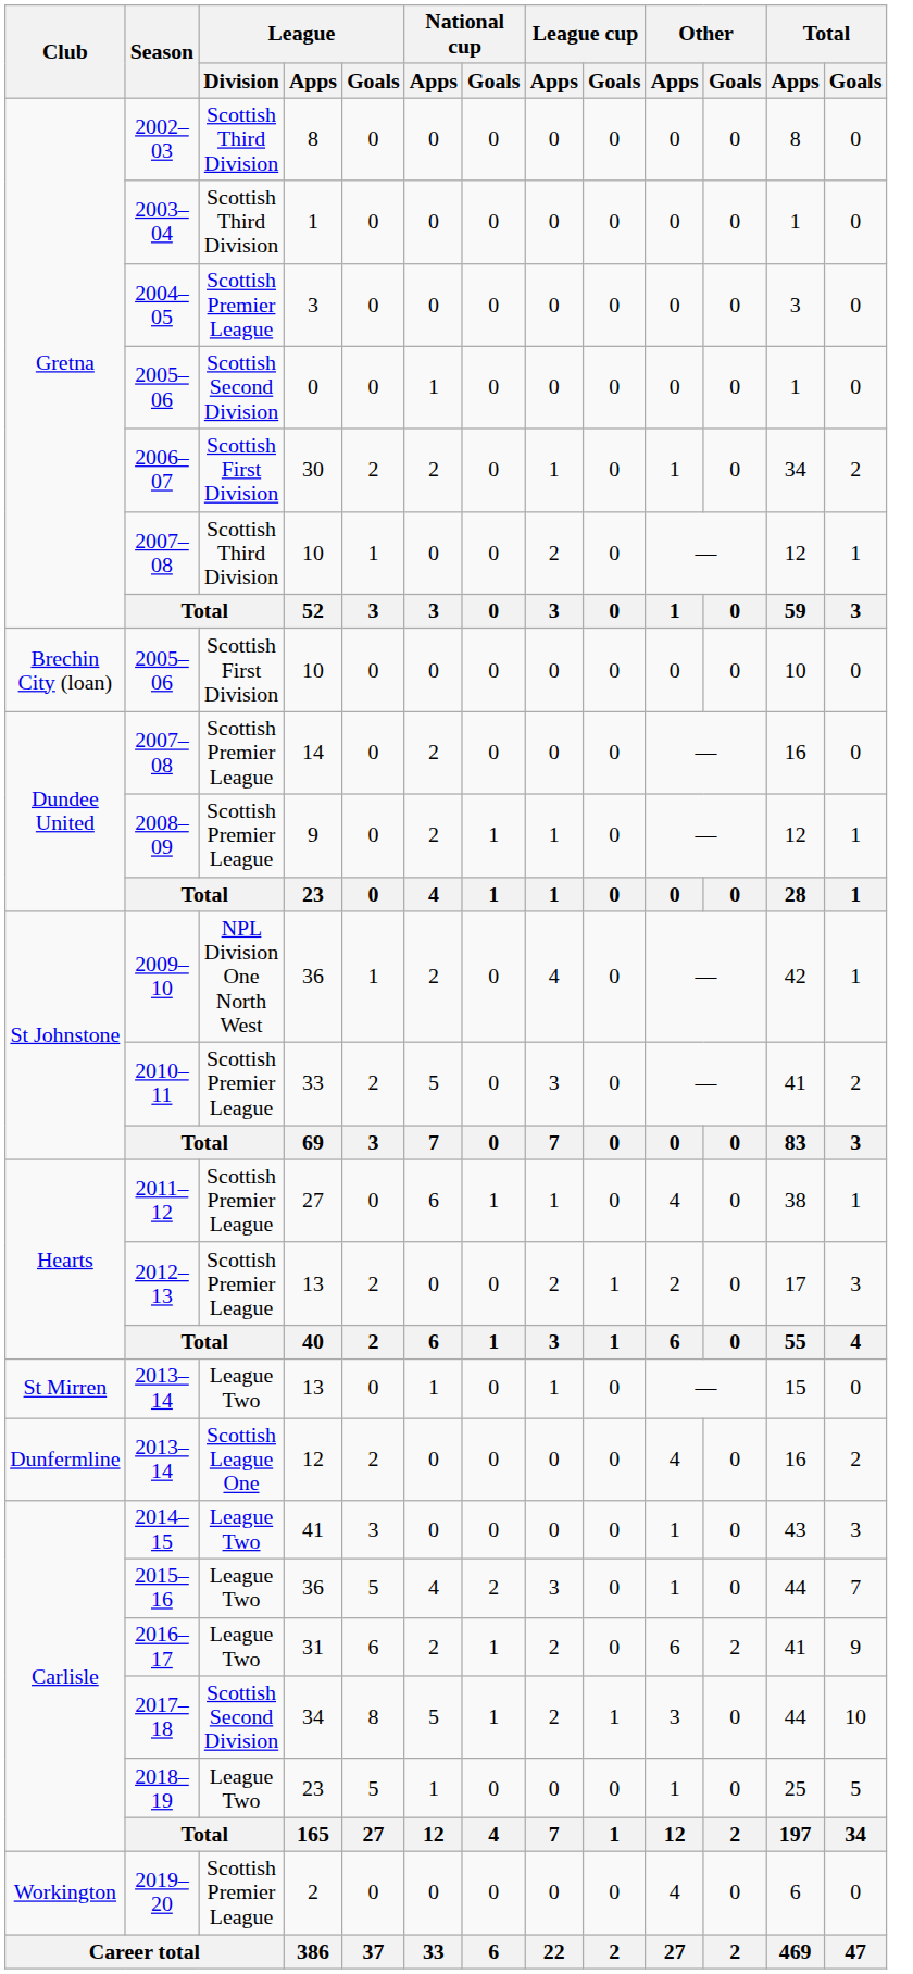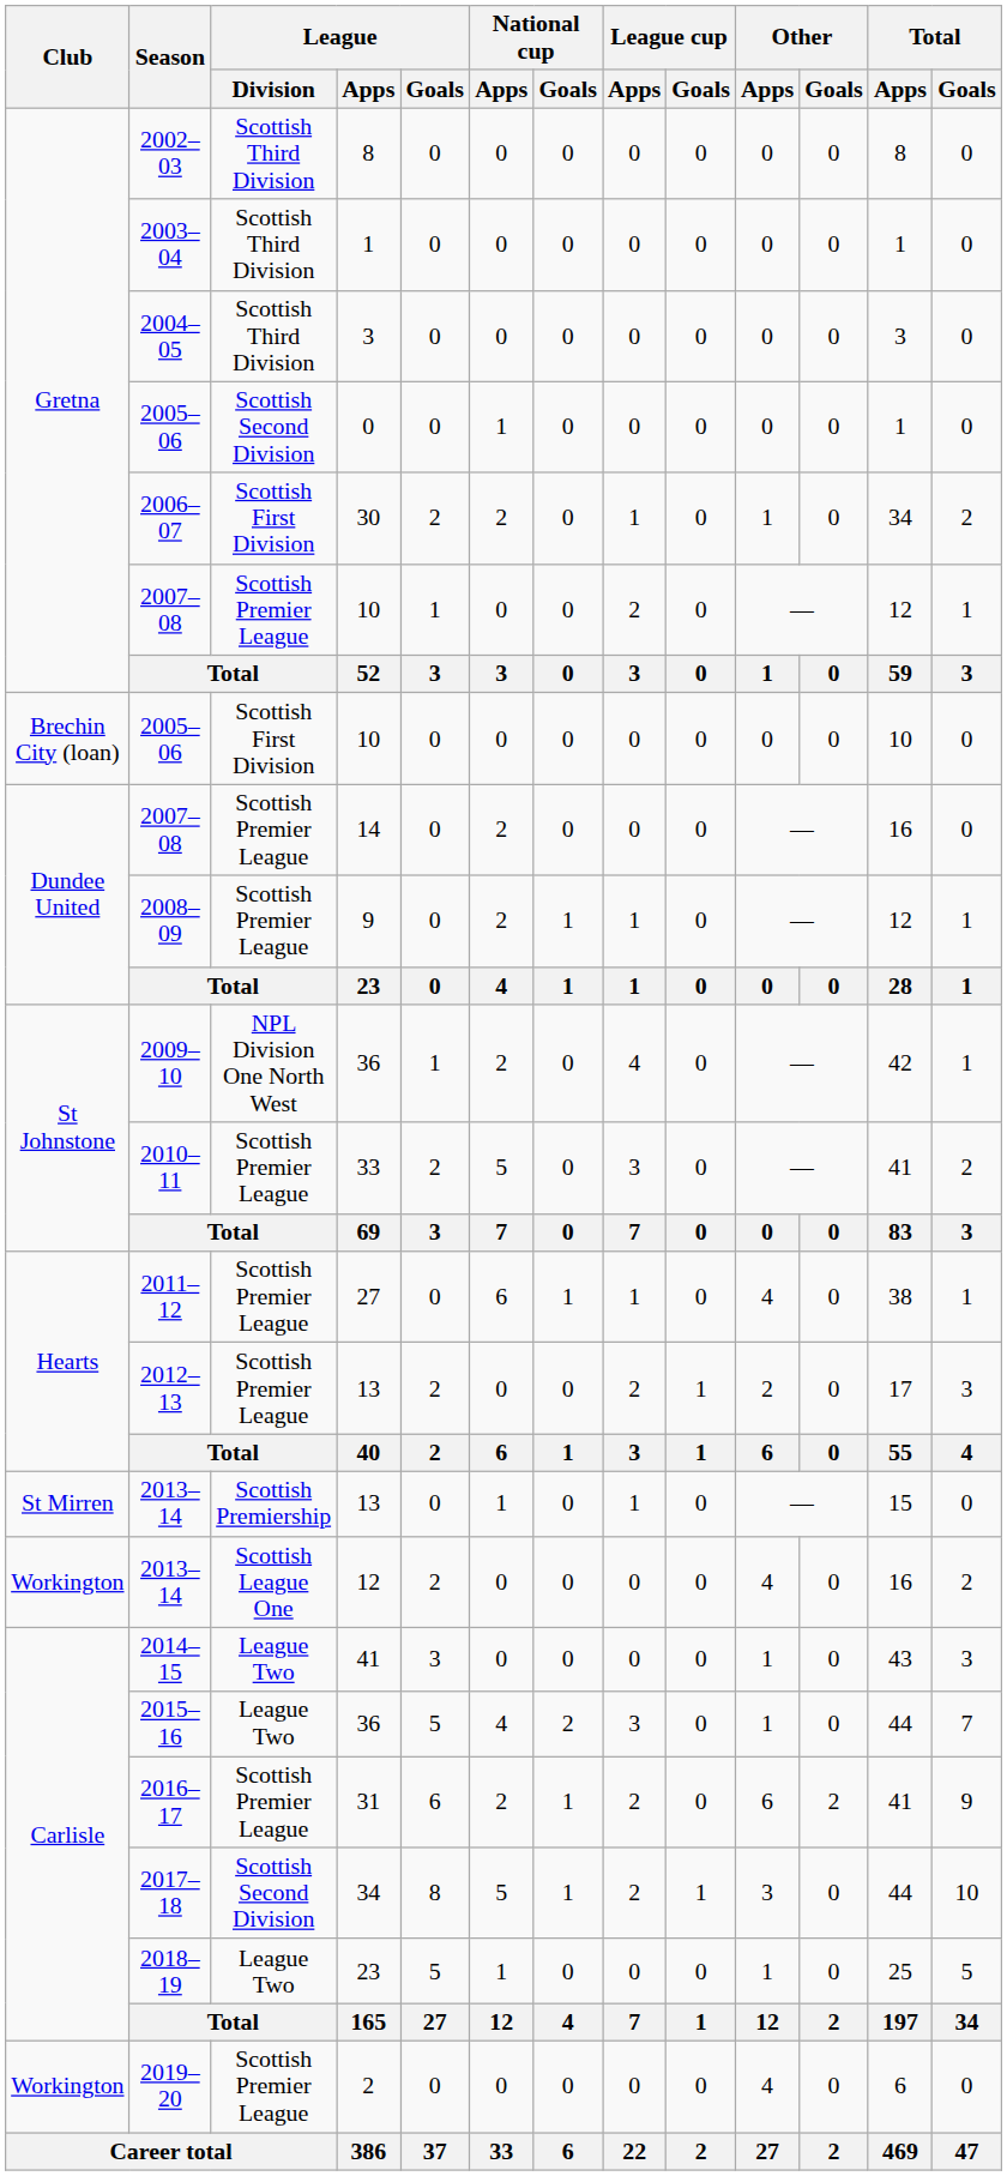 <table class="wikitable" style="text-align:center">
 <tr>
 <th rowspan="2">Club</th>
 <th rowspan="2">Season</th>
 <th colspan="3">League</th>
 <th colspan="2">National cup</th>
 <th colspan="2">League cup</th>
 <th colspan="2">Other</th>
 <th colspan="2">Total</th>
 </tr>
 <tr>
 <th>Division</th>
 <th>Apps</th>
 <th>Goals</th>
 <th>Apps</th>
 <th>Goals</th>
 <th>Apps</th>
 <th>Goals</th>
 <th>Apps</th>
 <th>Goals</th>
 <th>Apps</th>
 <th>Goals</th>
 </tr>
 <tr>
 <td rowspan="7"><a href='#'>Gretna</a></td>
 <td><a href='#'>2002–03</a></td>
 <td><a href='#'>Scottish Third Division</a></td>
 <td>8</td>
 <td>0</td>
 <td>0</td>
 <td>0</td>
 <td>0</td>
 <td>0</td>
 <td>0</td>
 <td>0</td>
 <td>8</td>
 <td>0</td>
 </tr>
 <tr>
 <td><a href='#'>2003–04</a></td>
 <td>Scottish Third Division</td>
 <td>1</td>
 <td>0</td>
 <td>0</td>
 <td>0</td>
 <td>0</td>
 <td>0</td>
 <td>0</td>
 <td>0</td>
 <td>1</td>
 <td>0</td>
 </tr>
 <tr>
 <td><a href='#'>2004–05</a></td>
-<td><a href='#'>Scottish Premier League</a></td>
+<td>Scottish Third Division</td>
 <td>3</td>
 <td>0</td>
 <td>0</td>
 <td>0</td>
 <td>0</td>
 <td>0</td>
 <td>0</td>
 <td>0</td>
 <td>3</td>
 <td>0</td>
 </tr>
 <tr>
 <td><a href='#'>2005–06</a></td>
 <td><a href='#'>Scottish Second Division</a></td>
 <td>0</td>
 <td>0</td>
 <td>1</td>
 <td>0</td>
 <td>0</td>
 <td>0</td>
 <td>0</td>
 <td>0</td>
 <td>1</td>
 <td>0</td>
 </tr>
 <tr>
 <td><a href='#'>2006–07</a></td>
 <td><a href='#'>Scottish First Division</a></td>
 <td>30</td>
 <td>2</td>
 <td>2</td>
 <td>0</td>
 <td>1</td>
 <td>0</td>
 <td>1</td>
 <td>0</td>
 <td>34</td>
 <td>2</td>
 </tr>
 <tr>
 <td><a href='#'>2007–08</a></td>
-<td>Scottish Third Division</td>
+<td><a href='#'>Scottish Premier League</a></td>
 <td>10</td>
 <td>1</td>
 <td>0</td>
 <td>0</td>
 <td>2</td>
 <td>0</td>
 <td colspan="2">—</td>
 <td>12</td>
 <td>1</td>
 </tr>
 <tr>
 <th colspan="2">Total</th>
 <th>52</th>
 <th>3</th>
 <th>3</th>
 <th>0</th>
 <th>3</th>
 <th>0</th>
 <th>1</th>
 <th>0</th>
 <th>59</th>
 <th>3</th>
 </tr>
 <tr>
 <td><a href='#'>Brechin City</a> (loan)</td>
 <td><a href='#'>2005–06</a></td>
 <td>Scottish First Division</td>
 <td>10</td>
 <td>0</td>
 <td>0</td>
 <td>0</td>
 <td>0</td>
 <td>0</td>
 <td>0</td>
 <td>0</td>
 <td>10</td>
 <td>0</td>
 </tr>
 <tr>
 <td rowspan="3"><a href='#'>Dundee United</a></td>
 <td><a href='#'>2007–08</a></td>
 <td>Scottish Premier League</td>
 <td>14</td>
 <td>0</td>
 <td>2</td>
 <td>0</td>
 <td>0</td>
 <td>0</td>
 <td colspan="2">—</td>
 <td>16</td>
 <td>0</td>
 </tr>
 <tr>
 <td><a href='#'>2008–09</a></td>
 <td>Scottish Premier League</td>
 <td>9</td>
 <td>0</td>
 <td>2</td>
 <td>1</td>
 <td>1</td>
 <td>0</td>
 <td colspan="2">—</td>
 <td>12</td>
 <td>1</td>
 </tr>
 <tr>
 <th colspan="2">Total</th>
 <th>23</th>
 <th>0</th>
 <th>4</th>
 <th>1</th>
 <th>1</th>
 <th>0</th>
 <th>0</th>
 <th>0</th>
 <th>28</th>
 <th>1</th>
 </tr>
 <tr>
 <td rowspan="3"><a href='#'>St Johnstone</a></td>
 <td><a href='#'>2009–10</a></td>
 <td><a href='#'>NPL</a> Division One North West</td>
 <td>36</td>
 <td>1</td>
 <td>2</td>
 <td>0</td>
 <td>4</td>
 <td>0</td>
 <td colspan="2">—</td>
 <td>42</td>
 <td>1</td>
 </tr>
 <tr>
 <td><a href='#'>2010–11</a></td>
 <td>Scottish Premier League</td>
 <td>33</td>
 <td>2</td>
 <td>5</td>
 <td>0</td>
 <td>3</td>
 <td>0</td>
 <td colspan="2">—</td>
 <td>41</td>
 <td>2</td>
 </tr>
 <tr>
 <th colspan="2">Total</th>
 <th>69</th>
 <th>3</th>
 <th>7</th>
 <th>0</th>
 <th>7</th>
 <th>0</th>
 <th>0</th>
 <th>0</th>
 <th>83</th>
 <th>3</th>
 </tr>
 <tr>
 <td rowspan="3"><a href='#'>Hearts</a></td>
 <td><a href='#'>2011–12</a></td>
 <td>Scottish Premier League</td>
 <td>27</td>
 <td>0</td>
 <td>6</td>
 <td>1</td>
 <td>1</td>
 <td>0</td>
 <td>4</td>
 <td>0</td>
 <td>38</td>
 <td>1</td>
 </tr>
 <tr>
 <td><a href='#'>2012–13</a></td>
 <td>Scottish Premier League</td>
 <td>13</td>
 <td>2</td>
 <td>0</td>
 <td>0</td>
 <td>2</td>
 <td>1</td>
 <td>2</td>
 <td>0</td>
 <td>17</td>
 <td>3</td>
 </tr>
 <tr>
 <th colspan="2">Total</th>
 <th>40</th>
 <th>2</th>
 <th>6</th>
 <th>1</th>
 <th>3</th>
 <th>1</th>
 <th>6</th>
 <th>0</th>
 <th>55</th>
 <th>4</th>
 </tr>
 <tr>
 <td><a href='#'>St Mirren</a></td>
 <td><a href='#'>2013–14</a></td>
-<td>League Two</td>
+<td><a href='#'>Scottish Premiership</a></td>
 <td>13</td>
 <td>0</td>
 <td>1</td>
 <td>0</td>
 <td>1</td>
 <td>0</td>
 <td colspan="2">—</td>
 <td>15</td>
 <td>0</td>
 </tr>
 <tr>
-<td><a href='#'>Dunfermline</a></td>
+<td><a href='#'>Workington</a></td>
 <td><a href='#'>2013–14</a></td>
 <td><a href='#'>Scottish League One</a></td>
 <td>12</td>
 <td>2</td>
 <td>0</td>
 <td>0</td>
 <td>0</td>
 <td>0</td>
 <td>4</td>
 <td>0</td>
 <td>16</td>
 <td>2</td>
 </tr>
 <tr>
 <td rowspan="6"><a href='#'>Carlisle</a></td>
 <td><a href='#'>2014–15</a></td>
 <td><a href='#'>League Two</a></td>
 <td>41</td>
 <td>3</td>
 <td>0</td>
 <td>0</td>
 <td>0</td>
 <td>0</td>
 <td>1</td>
 <td>0</td>
 <td>43</td>
 <td>3</td>
 </tr>
 <tr>
 <td><a href='#'>2015–16</a></td>
 <td>League Two</td>
 <td>36</td>
 <td>5</td>
 <td>4</td>
 <td>2</td>
 <td>3</td>
 <td>0</td>
 <td>1</td>
 <td>0</td>
 <td>44</td>
 <td>7</td>
 </tr>
 <tr>
 <td><a href='#'>2016–17</a></td>
-<td>League Two</td>
+<td>Scottish Premier League</td>
 <td>31</td>
 <td>6</td>
 <td>2</td>
 <td>1</td>
 <td>2</td>
 <td>0</td>
 <td>6</td>
 <td>2</td>
 <td>41</td>
 <td>9</td>
 </tr>
 <tr>
 <td><a href='#'>2017–18</a></td>
 <td><a href='#'>Scottish Second Division</a></td>
 <td>34</td>
 <td>8</td>
 <td>5</td>
 <td>1</td>
 <td>2</td>
 <td>1</td>
 <td>3</td>
 <td>0</td>
 <td>44</td>
 <td>10</td>
 </tr>
 <tr>
 <td><a href='#'>2018–19</a></td>
 <td>League Two</td>
 <td>23</td>
 <td>5</td>
 <td>1</td>
 <td>0</td>
 <td>0</td>
 <td>0</td>
 <td>1</td>
 <td>0</td>
 <td>25</td>
 <td>5</td>
 </tr>
 <tr>
 <th colspan="2">Total</th>
 <th>165</th>
 <th>27</th>
 <th>12</th>
 <th>4</th>
 <th>7</th>
 <th>1</th>
 <th>12</th>
 <th>2</th>
 <th>197</th>
 <th>34</th>
 </tr>
 <tr>
 <td><a href='#'>Workington</a></td>
 <td><a href='#'>2019–20</a></td>
 <td>Scottish Premier League</td>
 <td>2</td>
 <td>0</td>
 <td>0</td>
 <td>0</td>
 <td>0</td>
 <td>0</td>
 <td>4</td>
 <td>0</td>
 <td>6</td>
 <td>0</td>
 </tr>
 <tr>
 <th colspan="3">Career total</th>
 <th>386</th>
 <th>37</th>
 <th>33</th>
 <th>6</th>
 <th>22</th>
 <th>2</th>
 <th>27</th>
 <th>2</th>
 <th>469</th>
 <th>47</th>
 </tr>
 </table>
